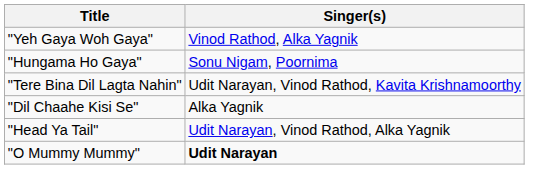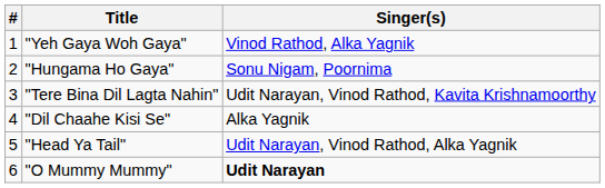 <table class="wikitable" style="font-size:95%;">
 <tr>
+<th>#</th>
 <th>Title</th>
 <th>Singer(s)</th>
 </tr>
 <tr>
+<td>1</td>
 <td>"Yeh Gaya Woh Gaya"</td>
 <td><a href='#'>Vinod Rathod</a>, <a href='#'>Alka Yagnik</a></td>
 </tr>
 <tr>
+<td>2</td>
 <td>"Hungama Ho Gaya"</td>
 <td><a href='#'>Sonu Nigam</a>, <a href='#'>Poornima</a></td>
 </tr>
 <tr>
+<td>3</td>
 <td>"Tere Bina Dil Lagta Nahin"</td>
 <td>Udit Narayan, Vinod Rathod, <a href='#'>Kavita Krishnamoorthy</a></td>
 </tr>
 <tr>
+<td>4</td>
 <td>"Dil Chaahe Kisi Se"</td>
 <td>Alka Yagnik</td>
 </tr>
 <tr>
+<td>5</td>
 <td>"Head Ya Tail"</td>
 <td><a href='#'>Udit Narayan</a>, Vinod Rathod, Alka Yagnik</td>
 </tr>
 <tr>
+<td>6</td>
 <td>"O Mummy Mummy"</td>
 <td><strong>Udit Narayan</strong></td>
 </tr>
 </table>
